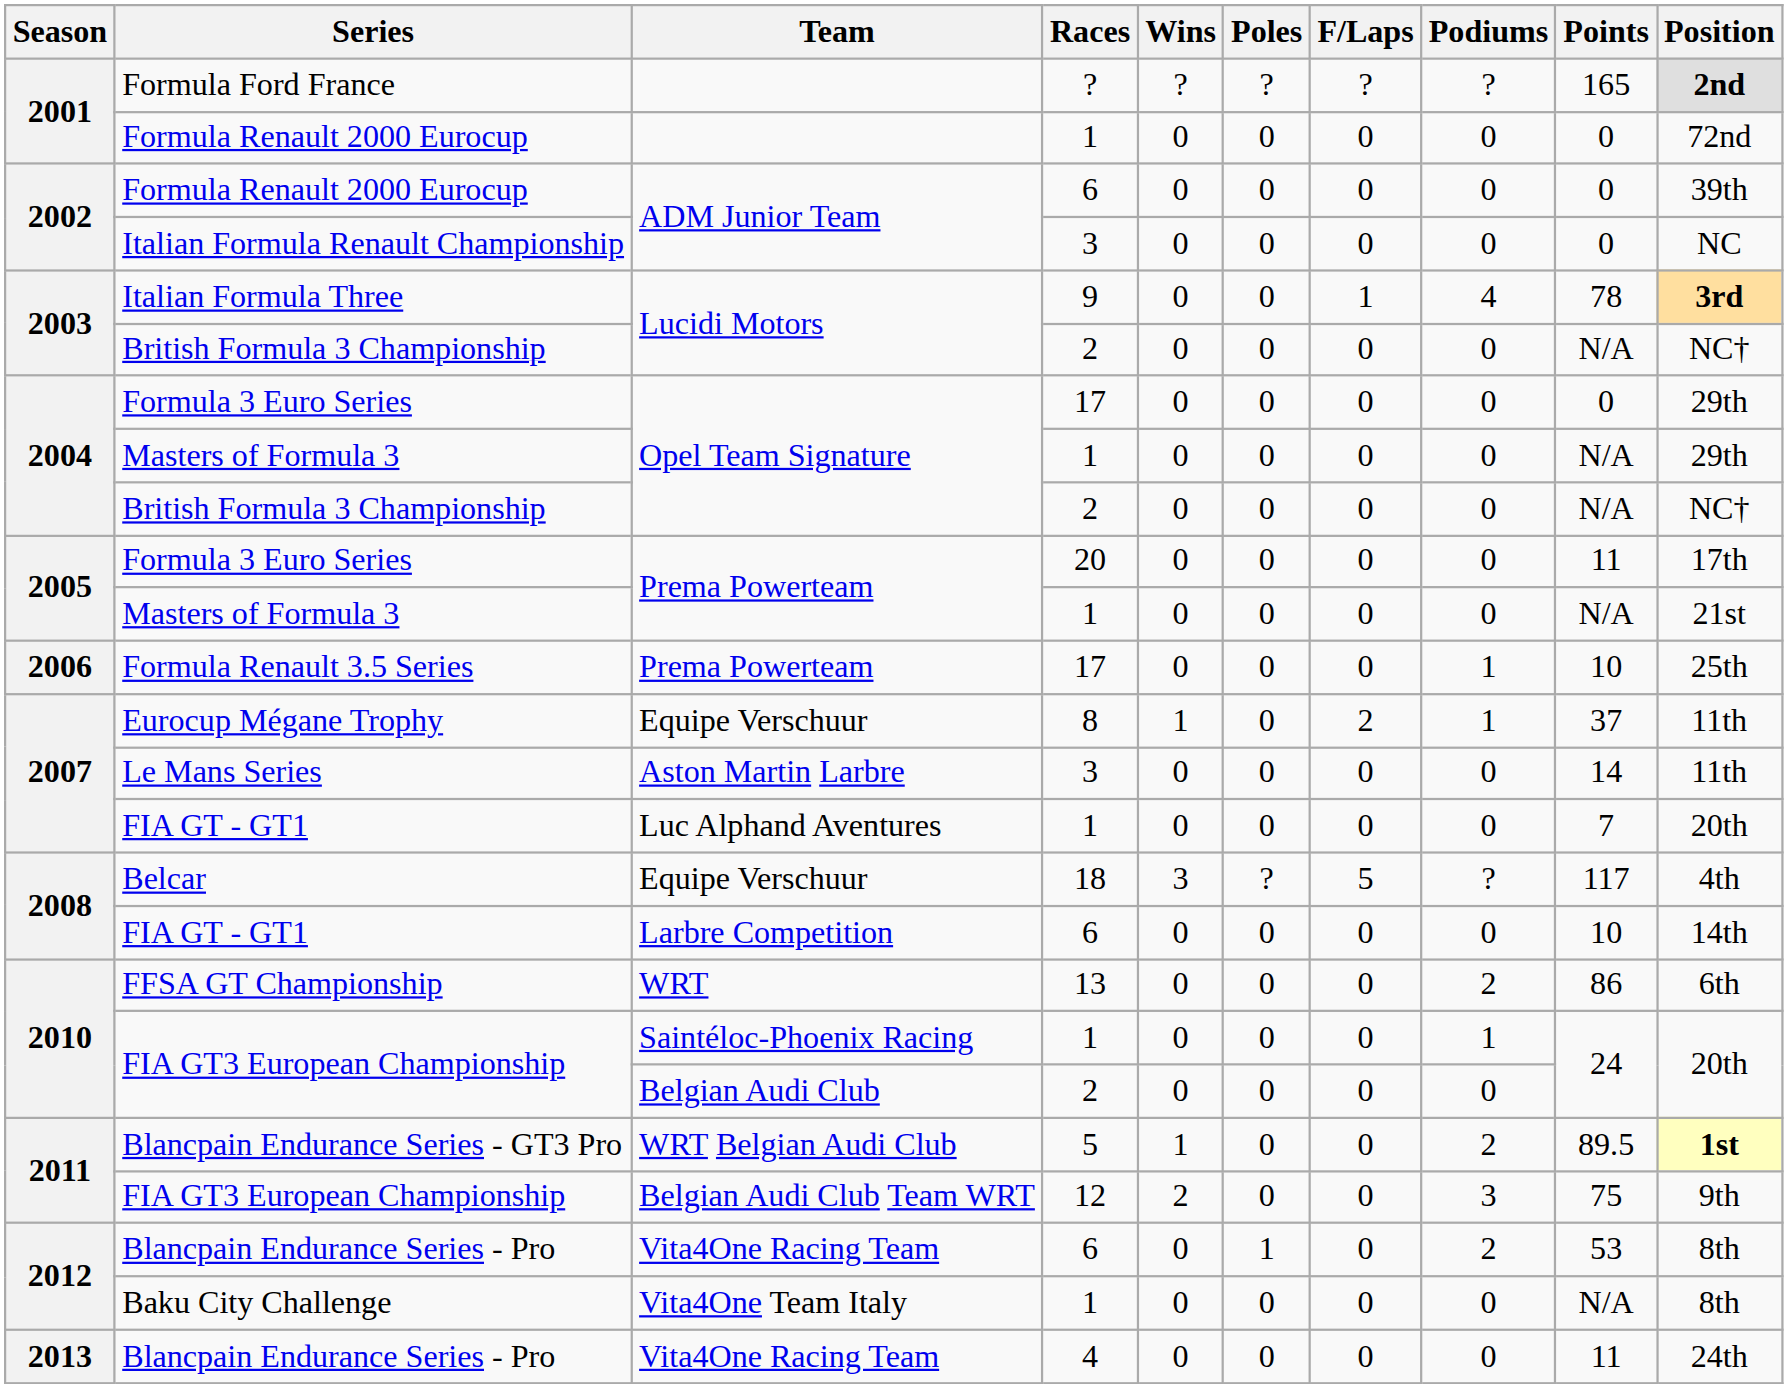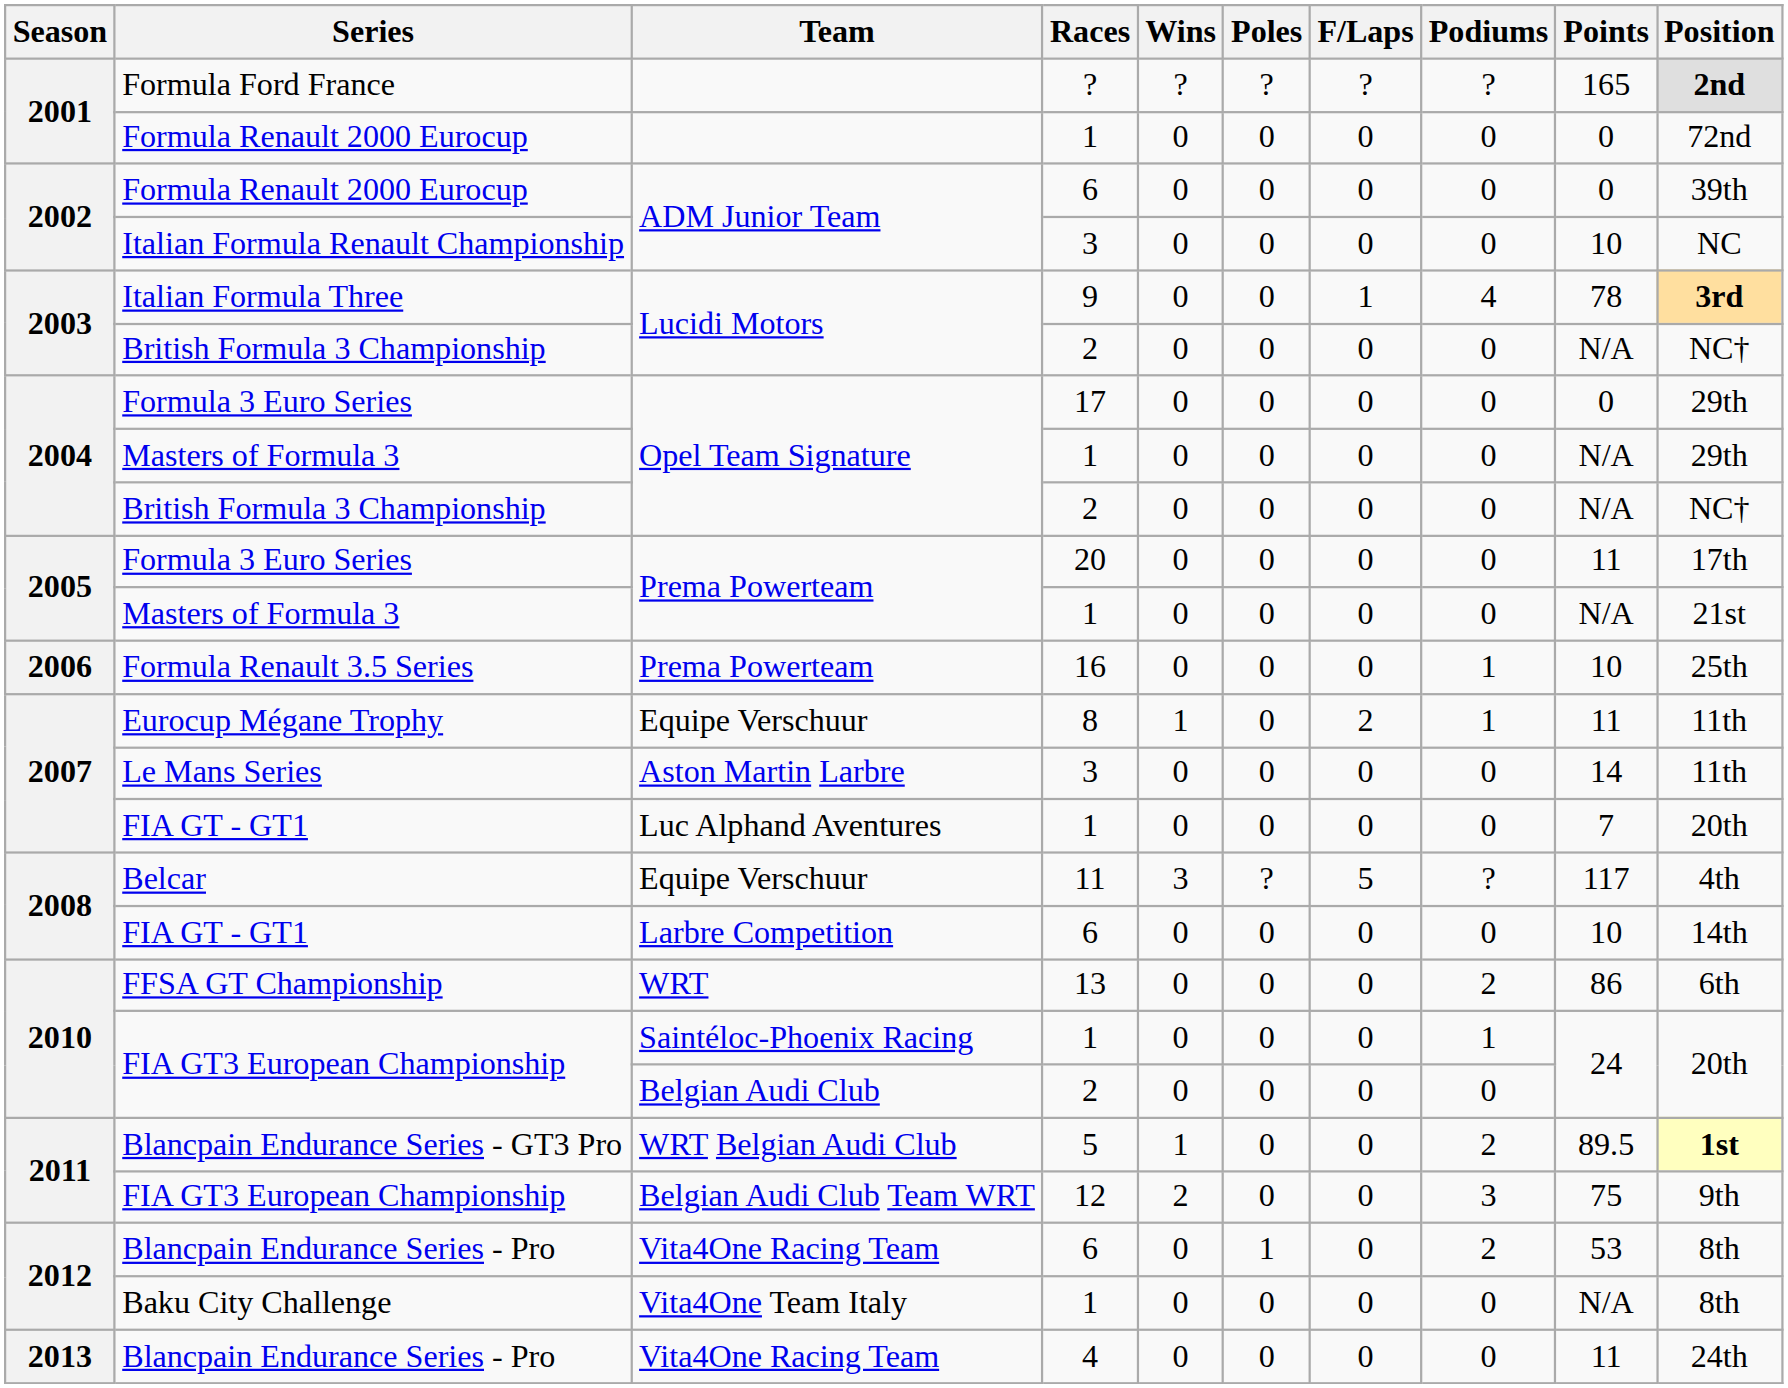 <table class="wikitable" style="font-size: 90%; text-align:center">
 <tr>
 <th>Season</th>
 <th>Series</th>
 <th>Team</th>
 <th>Races</th>
 <th>Wins</th>
 <th>Poles</th>
 <th>F/Laps</th>
 <th>Podiums</th>
 <th>Points</th>
 <th>Position</th>
 </tr>
 <tr>
 <th rowspan=2>2001</th>
 <td align=left>Formula Ford France</td>
 <td align=left></td>
 <td>?</td>
 <td>?</td>
 <td>?</td>
 <td>?</td>
 <td>?</td>
 <td>165</td>
 <td style="background:#DFDFDF;"><strong>2nd</strong></td>
 </tr>
 <tr>
 <td align=left><a href='#'>Formula Renault 2000 Eurocup</a></td>
 <td align=left></td>
 <td>1</td>
 <td>0</td>
 <td>0</td>
 <td>0</td>
 <td>0</td>
 <td>0</td>
 <td>72nd</td>
 </tr>
 <tr>
 <th rowspan=2>2002</th>
 <td align=left><a href='#'>Formula Renault 2000 Eurocup</a></td>
 <td align=left rowspan=2><a href='#'>ADM Junior Team</a></td>
 <td>6</td>
 <td>0</td>
 <td>0</td>
 <td>0</td>
 <td>0</td>
 <td>0</td>
 <td>39th</td>
 </tr>
 <tr>
 <td align=left><a href='#'>Italian Formula Renault Championship</a></td>
 <td>3</td>
 <td>0</td>
 <td>0</td>
 <td>0</td>
 <td>0</td>
-<td>0</td>
+<td>10</td>
 <td>NC</td>
 </tr>
 <tr>
 <th rowspan=2>2003</th>
 <td align=left><a href='#'>Italian Formula Three</a></td>
 <td align=left rowspan=2><a href='#'>Lucidi Motors</a></td>
 <td>9</td>
 <td>0</td>
 <td>0</td>
 <td>1</td>
 <td>4</td>
 <td>78</td>
 <td style="background:#FFDF9F;"><strong>3rd</strong></td>
 </tr>
 <tr>
 <td align=left><a href='#'>British Formula 3 Championship</a></td>
 <td>2</td>
 <td>0</td>
 <td>0</td>
 <td>0</td>
 <td>0</td>
 <td>N/A</td>
 <td>NC†</td>
 </tr>
 <tr>
 <th rowspan=3>2004</th>
 <td align=left><a href='#'>Formula 3 Euro Series</a></td>
 <td align=left rowspan=3><a href='#'>Opel Team Signature</a></td>
 <td>17</td>
 <td>0</td>
 <td>0</td>
 <td>0</td>
 <td>0</td>
 <td>0</td>
 <td>29th</td>
 </tr>
 <tr>
 <td align=left><a href='#'>Masters of Formula 3</a></td>
 <td>1</td>
 <td>0</td>
 <td>0</td>
 <td>0</td>
 <td>0</td>
 <td>N/A</td>
 <td>29th</td>
 </tr>
 <tr>
 <td align=left><a href='#'>British Formula 3 Championship</a></td>
 <td>2</td>
 <td>0</td>
 <td>0</td>
 <td>0</td>
 <td>0</td>
 <td>N/A</td>
 <td>NC†</td>
 </tr>
 <tr>
 <th rowspan=2>2005</th>
 <td align=left><a href='#'>Formula 3 Euro Series</a></td>
 <td align=left rowspan=2><a href='#'>Prema Powerteam</a></td>
 <td>20</td>
 <td>0</td>
 <td>0</td>
 <td>0</td>
 <td>0</td>
 <td>11</td>
 <td>17th</td>
 </tr>
 <tr>
 <td align=left><a href='#'>Masters of Formula 3</a></td>
 <td>1</td>
 <td>0</td>
 <td>0</td>
 <td>0</td>
 <td>0</td>
 <td>N/A</td>
 <td>21st</td>
 </tr>
 <tr>
 <th>2006</th>
 <td align=left><a href='#'>Formula Renault 3.5 Series</a></td>
 <td align=left><a href='#'>Prema Powerteam</a></td>
-<td>17</td>
+<td>16</td>
 <td>0</td>
 <td>0</td>
 <td>0</td>
 <td>1</td>
 <td>10</td>
 <td>25th</td>
 </tr>
 <tr>
 <th rowspan=3>2007</th>
 <td align=left><a href='#'>Eurocup Mégane Trophy</a></td>
 <td align=left>Equipe Verschuur</td>
 <td>8</td>
 <td>1</td>
 <td>0</td>
 <td>2</td>
 <td>1</td>
-<td>37</td>
+<td>11</td>
 <td>11th</td>
 </tr>
 <tr>
 <td align=left><a href='#'>Le Mans Series</a></td>
 <td align=left><a href='#'>Aston Martin</a> <a href='#'>Larbre</a></td>
 <td>3</td>
 <td>0</td>
 <td>0</td>
 <td>0</td>
 <td>0</td>
 <td>14</td>
 <td>11th</td>
 </tr>
 <tr>
 <td align=left><a href='#'>FIA GT - GT1</a></td>
 <td align=left>Luc Alphand Aventures</td>
 <td>1</td>
 <td>0</td>
 <td>0</td>
 <td>0</td>
 <td>0</td>
 <td>7</td>
 <td>20th</td>
 </tr>
 <tr>
 <th rowspan=2>2008</th>
 <td align=left><a href='#'>Belcar</a></td>
 <td align=left>Equipe Verschuur</td>
-<td>18</td>
+<td>11</td>
 <td>3</td>
 <td>?</td>
 <td>5</td>
 <td>?</td>
 <td>117</td>
 <td>4th</td>
 </tr>
 <tr>
 <td align=left><a href='#'>FIA GT - GT1</a></td>
 <td align=left><a href='#'>Larbre Competition</a></td>
 <td>6</td>
 <td>0</td>
 <td>0</td>
 <td>0</td>
 <td>0</td>
 <td>10</td>
 <td>14th</td>
 </tr>
 <tr>
 <th rowspan="3">2010</th>
 <td align=left><a href='#'>FFSA GT Championship</a></td>
 <td align=left><a href='#'>WRT</a></td>
 <td>13</td>
 <td>0</td>
 <td>0</td>
 <td>0</td>
 <td>2</td>
 <td>86</td>
 <td>6th</td>
 </tr>
 <tr>
 <td align=left rowspan=2><a href='#'>FIA GT3 European Championship</a></td>
 <td align=left><a href='#'>Saintéloc-Phoenix Racing</a></td>
 <td>1</td>
 <td>0</td>
 <td>0</td>
 <td>0</td>
 <td>1</td>
 <td rowspan="2">24</td>
 <td rowspan="2">20th</td>
 </tr>
 <tr>
 <td align=left><a href='#'>Belgian Audi Club</a></td>
 <td>2</td>
 <td>0</td>
 <td>0</td>
 <td>0</td>
 <td>0</td>
 </tr>
 <tr>
 <th rowspan="2">2011</th>
 <td align=left><a href='#'>Blancpain Endurance Series</a> - GT3 Pro</td>
 <td align=left><a href='#'>WRT</a> <a href='#'>Belgian Audi Club</a></td>
 <td>5</td>
 <td>1</td>
 <td>0</td>
 <td>0</td>
 <td>2</td>
 <td>89.5</td>
 <td style="background:#FFFFBF;"><strong>1st</strong></td>
 </tr>
 <tr>
 <td align=left><a href='#'>FIA GT3 European Championship</a></td>
 <td align=left><a href='#'>Belgian Audi Club</a> <a href='#'>Team WRT</a></td>
 <td>12</td>
 <td>2</td>
 <td>0</td>
 <td>0</td>
 <td>3</td>
 <td>75</td>
 <td>9th</td>
 </tr>
 <tr>
 <th rowspan="2">2012</th>
 <td align=left><a href='#'>Blancpain Endurance Series</a> - Pro</td>
 <td align=left><a href='#'>Vita4One Racing Team</a></td>
 <td>6</td>
 <td>0</td>
 <td>1</td>
 <td>0</td>
 <td>2</td>
 <td>53</td>
 <td>8th</td>
 </tr>
 <tr>
 <td align=left>Baku City Challenge</td>
 <td align=left><a href='#'>Vita4One</a> Team Italy</td>
 <td>1</td>
 <td>0</td>
 <td>0</td>
 <td>0</td>
 <td>0</td>
 <td>N/A</td>
 <td>8th</td>
 </tr>
 <tr>
 <th>2013</th>
 <td align=left><a href='#'>Blancpain Endurance Series</a> - Pro</td>
 <td align=left><a href='#'>Vita4One Racing Team</a></td>
 <td>4</td>
 <td>0</td>
 <td>0</td>
 <td>0</td>
 <td>0</td>
 <td>11</td>
 <td>24th</td>
 </tr>
 </table>
